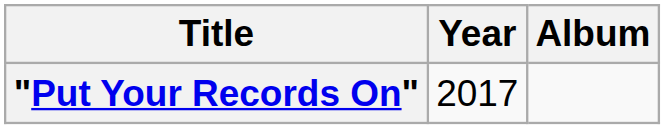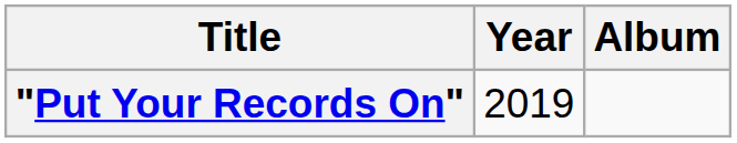 <table class="wikitable plainrowheaders" style="text-align:center;">
 <tr>
 <th scope="col">Title</th>
 <th scope="col">Year</th>
 <th scope="col">Album</th>
 </tr>
 <tr>
 <th scope="row">"<a href='#'>Put Your Records On</a>"<br></th>
-<td>2017</td>
+<td>2019</td>
 <td></td>
 </tr>
 </table>
